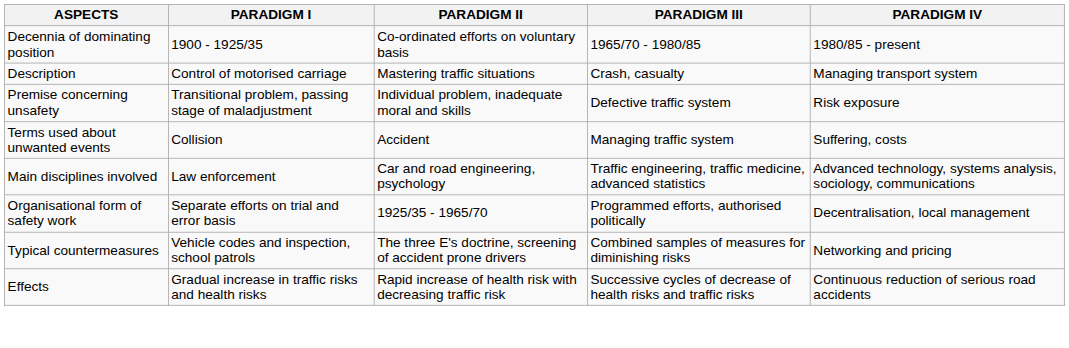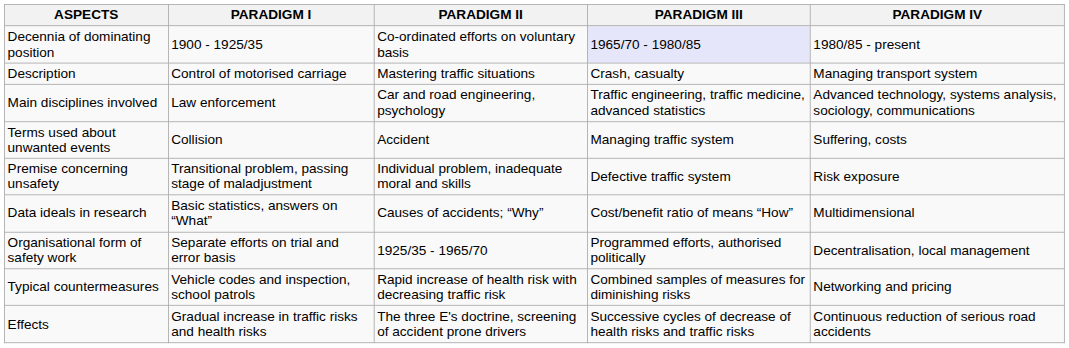 <table class="wikitable">
 <tr>
 <th>ASPECTS</th>
 <th>PARADIGM I</th>
 <th>PARADIGM II</th>
 <th>PARADIGM III</th>
 <th>PARADIGM IV</th>
 </tr>
 <tr>
 <td>Decennia of dominating position</td>
 <td>1900 - 1925/35</td>
 <td>Co-ordinated efforts on voluntary basis</td>
-<td>1965/70 - 1980/85</td>
+<td style="background: lavender;">1965/70 - 1980/85</td>
 <td>1980/85 - present</td>
 </tr>
 <tr>
 <td>Description</td>
 <td>Control of motorised carriage</td>
 <td>Mastering traffic situations</td>
 <td>Crash, casualty</td>
 <td>Managing transport system</td>
 </tr>
 <tr>
-<td>Premise concerning unsafety</td>
-<td>Transitional problem, passing stage of maladjustment</td>
-<td>Individual problem, inadequate moral and skills</td>
-<td>Defective traffic system</td>
-<td>Risk exposure</td>
+<td>Main disciplines involved</td>
+<td>Law enforcement</td>
+<td>Car and road engineering, psychology</td>
+<td>Traffic engineering, traffic medicine, advanced statistics</td>
+<td>Advanced technology, systems analysis, sociology, communications</td>
 </tr>
 <tr>
 <td>Terms used about unwanted events</td>
 <td>Collision</td>
 <td>Accident</td>
 <td>Managing traffic system</td>
 <td>Suffering, costs</td>
 </tr>
 <tr>
-<td>Main disciplines involved</td>
-<td>Law enforcement</td>
-<td>Car and road engineering, psychology</td>
-<td>Traffic engineering, traffic medicine, advanced statistics</td>
-<td>Advanced technology, systems analysis, sociology, communications</td>
+<td>Premise concerning unsafety</td>
+<td>Transitional problem, passing stage of maladjustment</td>
+<td>Individual problem, inadequate moral and skills</td>
+<td>Defective traffic system</td>
+<td>Risk exposure</td>
+</tr>
+<tr>
+<td>Data ideals in research</td>
+<td>Basic statistics, answers on “What”</td>
+<td>Causes of accidents; “Why”</td>
+<td>Cost/benefit ratio of means “How”</td>
+<td>Multidimensional</td>
 </tr>
 <tr>
 <td>Organisational form of safety work</td>
 <td>Separate efforts on trial and error basis</td>
 <td>1925/35 - 1965/70</td>
 <td>Programmed efforts, authorised politically</td>
 <td>Decentralisation, local management</td>
 </tr>
 <tr>
 <td>Typical countermeasures</td>
 <td>Vehicle codes and inspection, school patrols</td>
-<td>The three E's doctrine, screening of accident prone drivers</td>
+<td>Rapid increase of health risk with decreasing traffic risk</td>
 <td>Combined samples of measures for diminishing risks</td>
 <td>Networking and pricing</td>
 </tr>
 <tr>
 <td>Effects</td>
 <td>Gradual increase in traffic risks and health risks</td>
-<td>Rapid increase of health risk with decreasing traffic risk</td>
+<td>The three E's doctrine, screening of accident prone drivers</td>
 <td>Successive cycles of decrease of health risks and traffic risks</td>
 <td>Continuous reduction of serious road accidents</td>
 </tr>
 </table>
